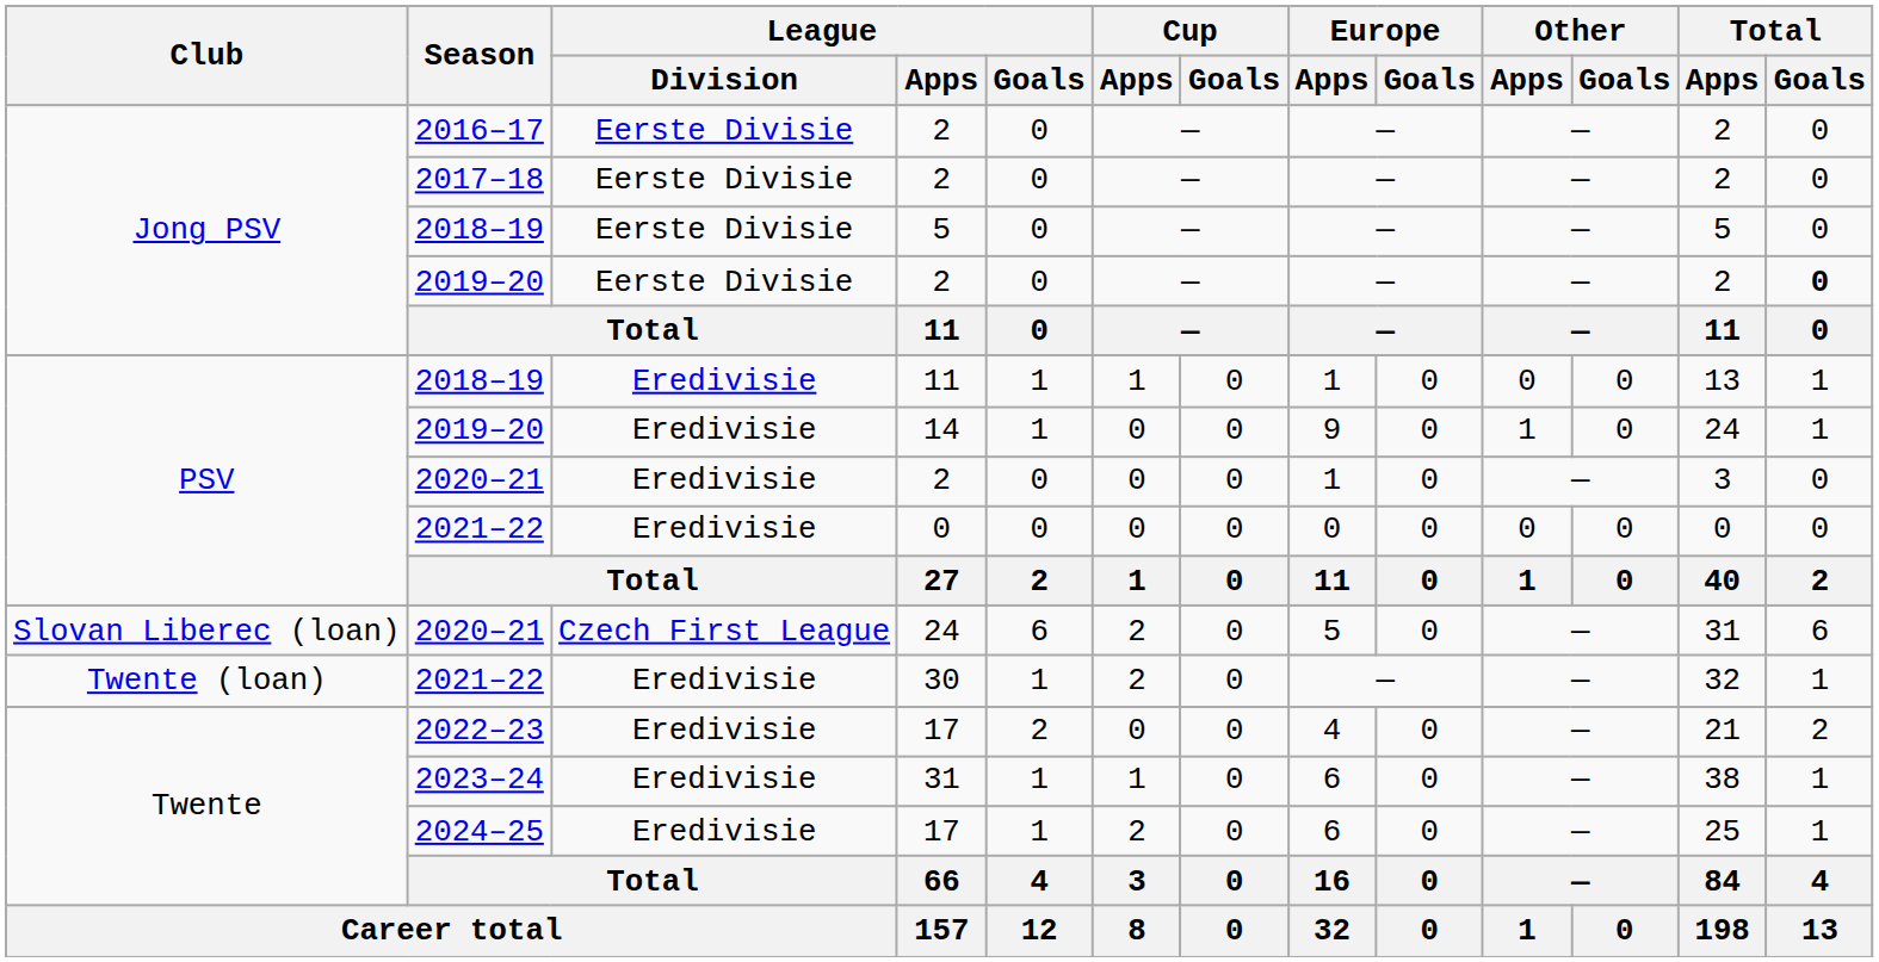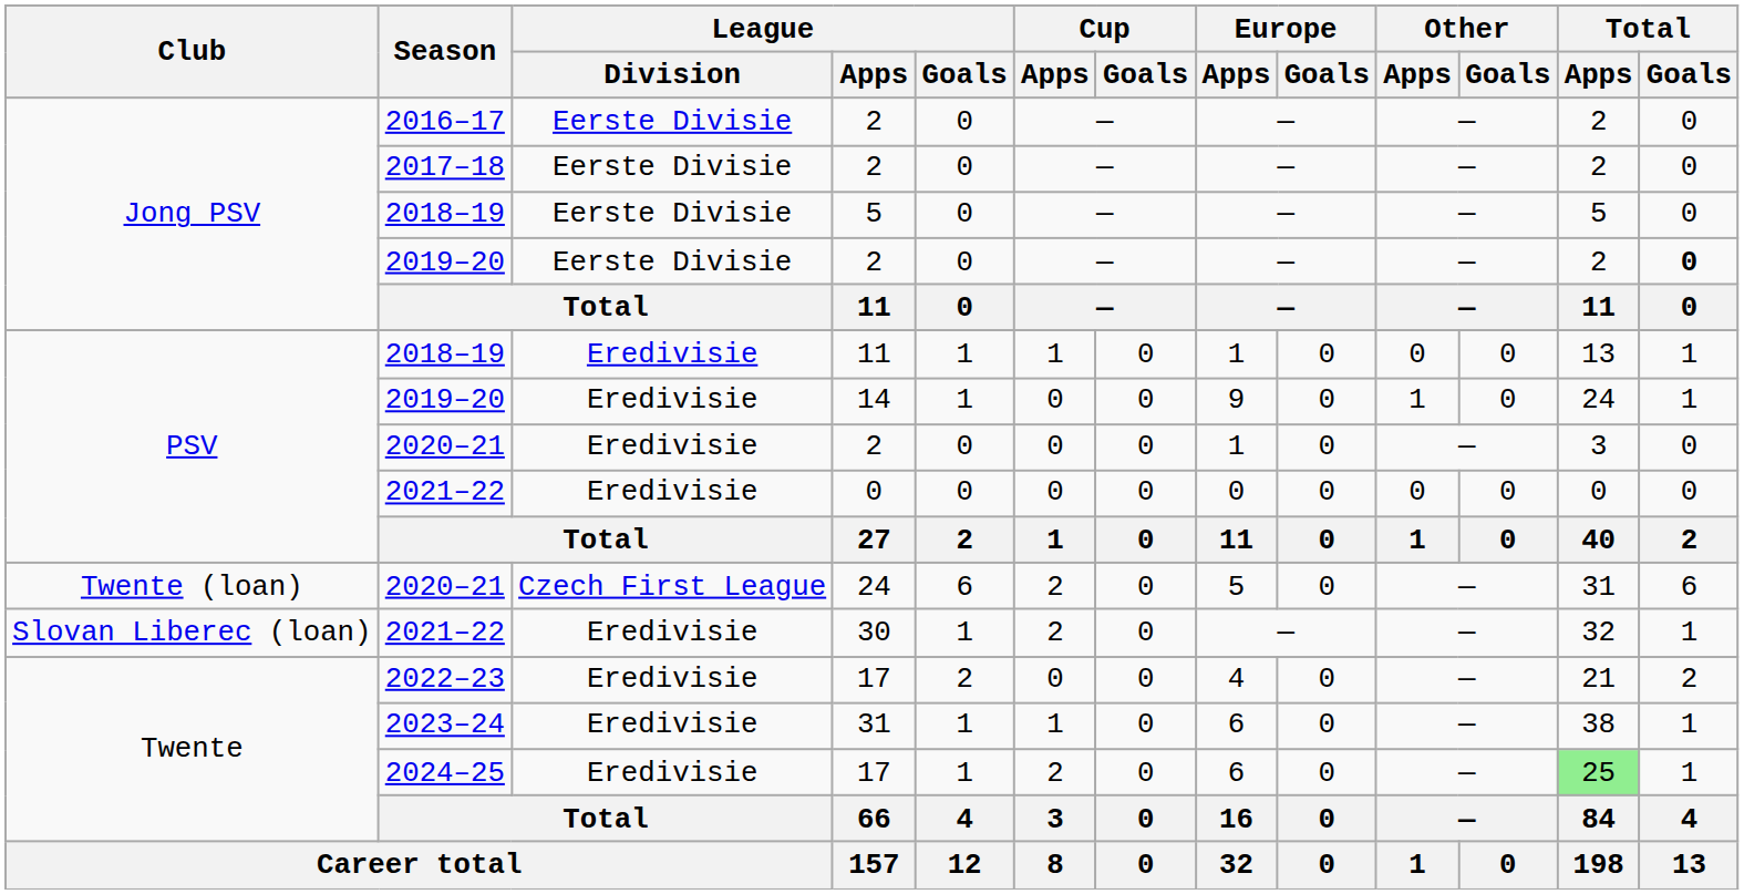 <table class="wikitable" style="text-align: center">
 <tr>
 <th rowspan="2">Club</th>
 <th rowspan="2">Season</th>
 <th colspan="3">League</th>
 <th colspan="2">Cup</th>
 <th colspan="2">Europe</th>
 <th colspan="2">Other</th>
 <th colspan="2">Total</th>
 </tr>
 <tr>
 <th>Division</th>
 <th>Apps</th>
 <th>Goals</th>
 <th>Apps</th>
 <th>Goals</th>
 <th>Apps</th>
 <th>Goals</th>
 <th>Apps</th>
 <th>Goals</th>
 <th>Apps</th>
 <th>Goals</th>
 </tr>
 <tr>
 <td rowspan="5"><a href='#'>Jong PSV</a></td>
 <td><a href='#'>2016–17</a></td>
 <td><a href='#'>Eerste Divisie</a></td>
 <td>2</td>
 <td>0</td>
 <td colspan="2">—</td>
 <td colspan="2">—</td>
 <td colspan="2">—</td>
 <td>2</td>
 <td>0</td>
 </tr>
 <tr>
 <td><a href='#'>2017–18</a></td>
 <td>Eerste Divisie</td>
 <td>2</td>
 <td>0</td>
 <td colspan="2">—</td>
 <td colspan="2">—</td>
 <td colspan="2">—</td>
 <td>2</td>
 <td>0</td>
 </tr>
 <tr>
 <td><a href='#'>2018–19</a></td>
 <td>Eerste Divisie</td>
 <td>5</td>
 <td>0</td>
 <td colspan="2">—</td>
 <td colspan="2">—</td>
 <td colspan="2">—</td>
 <td>5</td>
 <td>0</td>
 </tr>
 <tr>
 <td><a href='#'>2019–20</a></td>
 <td>Eerste Divisie</td>
 <td>2</td>
 <td>0</td>
 <td colspan="2">—</td>
 <td colspan="2">—</td>
 <td colspan="2">—</td>
 <td>2</td>
 <td><strong>0</strong></td>
 </tr>
 <tr>
 <th colspan="2">Total</th>
 <th>11</th>
 <th>0</th>
 <th colspan="2">—</th>
 <th colspan="2">—</th>
 <th colspan="2">—</th>
 <th>11</th>
 <th>0</th>
 </tr>
 <tr>
 <td rowspan="5"><a href='#'>PSV</a></td>
 <td><a href='#'>2018–19</a></td>
 <td><a href='#'>Eredivisie</a></td>
 <td>11</td>
 <td>1</td>
 <td>1</td>
 <td>0</td>
 <td>1</td>
 <td>0</td>
 <td>0</td>
 <td>0</td>
 <td>13</td>
 <td>1</td>
 </tr>
 <tr>
 <td><a href='#'>2019–20</a></td>
 <td>Eredivisie</td>
 <td>14</td>
 <td>1</td>
 <td>0</td>
 <td>0</td>
 <td>9</td>
 <td>0</td>
 <td>1</td>
 <td>0</td>
 <td>24</td>
 <td>1</td>
 </tr>
 <tr>
 <td><a href='#'>2020–21</a></td>
 <td>Eredivisie</td>
 <td>2</td>
 <td>0</td>
 <td>0</td>
 <td>0</td>
 <td>1</td>
 <td>0</td>
 <td colspan="2">—</td>
 <td>3</td>
 <td>0</td>
 </tr>
 <tr>
 <td><a href='#'>2021–22</a></td>
 <td>Eredivisie</td>
 <td>0</td>
 <td>0</td>
 <td>0</td>
 <td>0</td>
 <td>0</td>
 <td>0</td>
 <td>0</td>
 <td>0</td>
 <td>0</td>
 <td>0</td>
 </tr>
 <tr>
 <th colspan="2">Total</th>
 <th>27</th>
 <th>2</th>
 <th>1</th>
 <th>0</th>
 <th>11</th>
 <th>0</th>
 <th>1</th>
 <th>0</th>
 <th>40</th>
 <th>2</th>
 </tr>
 <tr>
-<td><a href='#'>Slovan Liberec</a> (loan)</td>
+<td><a href='#'>Twente</a> (loan)</td>
 <td><a href='#'>2020–21</a></td>
 <td><a href='#'>Czech First League</a></td>
 <td>24</td>
 <td>6</td>
 <td>2</td>
 <td>0</td>
 <td>5</td>
 <td>0</td>
 <td colspan="2">—</td>
 <td>31</td>
 <td>6</td>
 </tr>
 <tr>
-<td><a href='#'>Twente</a> (loan)</td>
+<td><a href='#'>Slovan Liberec</a> (loan)</td>
 <td><a href='#'>2021–22</a></td>
 <td>Eredivisie</td>
 <td>30</td>
 <td>1</td>
 <td>2</td>
 <td>0</td>
 <td colspan="2">—</td>
 <td colspan="2">—</td>
 <td>32</td>
 <td>1</td>
 </tr>
 <tr>
 <td rowspan="4">Twente</td>
 <td><a href='#'>2022–23</a></td>
 <td>Eredivisie</td>
 <td>17</td>
 <td>2</td>
 <td>0</td>
 <td>0</td>
 <td>4</td>
 <td>0</td>
 <td colspan="2">—</td>
 <td>21</td>
 <td>2</td>
 </tr>
 <tr>
 <td><a href='#'>2023–24</a></td>
 <td>Eredivisie</td>
 <td>31</td>
 <td>1</td>
 <td>1</td>
 <td>0</td>
 <td>6</td>
 <td>0</td>
 <td colspan="2">—</td>
 <td>38</td>
 <td>1</td>
 </tr>
 <tr>
 <td><a href='#'>2024–25</a></td>
 <td>Eredivisie</td>
 <td>17</td>
 <td>1</td>
 <td>2</td>
 <td>0</td>
 <td>6</td>
 <td>0</td>
 <td colspan="2">—</td>
-<td>25</td>
+<td style="background: lightgreen;">25</td>
 <td>1</td>
 </tr>
 <tr>
 <th colspan="2">Total</th>
 <th>66</th>
 <th>4</th>
 <th>3</th>
 <th>0</th>
 <th>16</th>
 <th>0</th>
 <th colspan="2">—</th>
 <th>84</th>
 <th>4</th>
 </tr>
 <tr>
 <th colspan="3">Career total</th>
 <th>157</th>
 <th>12</th>
 <th>8</th>
 <th>0</th>
 <th>32</th>
 <th>0</th>
 <th>1</th>
 <th>0</th>
 <th>198</th>
 <th>13</th>
 </tr>
 </table>
